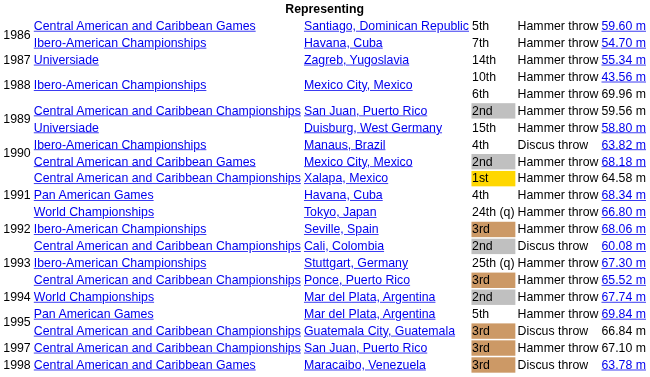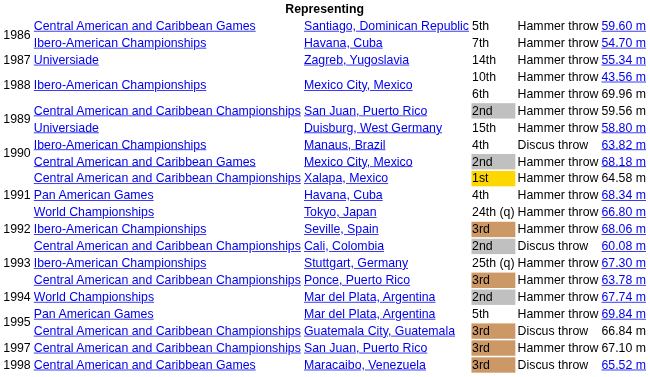 <table>
 <tr>
 <th colspan="6">Representing </th>
 </tr>
 <tr>
 <td rowspan=2>1986</td>
 <td><a href='#'>Central American and Caribbean Games</a></td>
 <td><a href='#'>Santiago, Dominican Republic</a></td>
 <td>5th</td>
 <td>Hammer throw</td>
 <td><a href='#'>59.60 m</a></td>
 </tr>
 <tr>
 <td><a href='#'>Ibero-American Championships</a></td>
 <td><a href='#'>Havana, Cuba</a></td>
 <td>7th</td>
 <td>Hammer throw</td>
 <td><a href='#'>54.70 m</a></td>
 </tr>
 <tr>
 <td>1987</td>
 <td><a href='#'>Universiade</a></td>
 <td><a href='#'>Zagreb, Yugoslavia</a></td>
 <td>14th</td>
 <td>Hammer throw</td>
 <td><a href='#'>55.34 m</a></td>
 </tr>
 <tr>
 <td rowspan=2>1988</td>
 <td rowspan=2><a href='#'>Ibero-American Championships</a></td>
 <td rowspan=2><a href='#'>Mexico City, Mexico</a></td>
 <td>10th</td>
 <td>Hammer throw</td>
 <td><a href='#'>43.56 m</a></td>
 </tr>
 <tr>
 <td>6th</td>
 <td>Hammer throw</td>
 <td>69.96 m</td>
 </tr>
 <tr>
 <td rowspan=2>1989</td>
 <td><a href='#'>Central American and Caribbean Championships</a></td>
 <td><a href='#'>San Juan, Puerto Rico</a></td>
 <td bgcolor=silver>2nd</td>
 <td>Hammer throw</td>
 <td>59.56 m</td>
 </tr>
 <tr>
 <td><a href='#'>Universiade</a></td>
 <td><a href='#'>Duisburg, West Germany</a></td>
 <td>15th</td>
 <td>Hammer throw</td>
 <td><a href='#'>58.80 m</a></td>
 </tr>
 <tr>
 <td rowspan=2>1990</td>
 <td><a href='#'>Ibero-American Championships</a></td>
 <td><a href='#'>Manaus, Brazil</a></td>
 <td>4th</td>
 <td>Discus throw</td>
 <td><a href='#'>63.82 m</a></td>
 </tr>
 <tr>
 <td><a href='#'>Central American and Caribbean Games</a></td>
 <td><a href='#'>Mexico City, Mexico</a></td>
 <td bgcolor=silver>2nd</td>
 <td>Hammer throw</td>
 <td><a href='#'>68.18 m</a></td>
 </tr>
 <tr>
 <td rowspan=3>1991</td>
 <td><a href='#'>Central American and Caribbean Championships</a></td>
 <td><a href='#'>Xalapa, Mexico</a></td>
 <td bgcolor=gold>1st</td>
 <td>Hammer throw</td>
 <td>64.58 m</td>
 </tr>
 <tr>
 <td><a href='#'>Pan American Games</a></td>
 <td><a href='#'>Havana, Cuba</a></td>
 <td>4th</td>
 <td>Hammer throw</td>
 <td><a href='#'>68.34 m</a></td>
 </tr>
 <tr>
 <td><a href='#'>World Championships</a></td>
 <td><a href='#'>Tokyo, Japan</a></td>
 <td>24th (q)</td>
 <td>Hammer throw</td>
 <td><a href='#'>66.80 m</a></td>
 </tr>
 <tr>
 <td>1992</td>
 <td><a href='#'>Ibero-American Championships</a></td>
 <td><a href='#'>Seville, Spain</a></td>
 <td bgcolor=cc9966>3rd</td>
 <td>Hammer throw</td>
 <td><a href='#'>68.06 m</a></td>
 </tr>
 <tr>
 <td rowspan=3>1993</td>
 <td><a href='#'>Central American and Caribbean Championships</a></td>
 <td><a href='#'>Cali, Colombia</a></td>
 <td bgcolor=silver>2nd</td>
 <td>Discus throw</td>
 <td><a href='#'>60.08 m</a></td>
 </tr>
 <tr>
 <td><a href='#'>Ibero-American Championships</a></td>
 <td><a href='#'>Stuttgart, Germany</a></td>
 <td>25th (q)</td>
 <td>Hammer throw</td>
 <td><a href='#'>67.30 m</a></td>
 </tr>
 <tr>
 <td><a href='#'>Central American and Caribbean Championships</a></td>
 <td><a href='#'>Ponce, Puerto Rico</a></td>
 <td bgcolor=cc9966>3rd</td>
 <td>Hammer throw</td>
-<td><a href='#'>65.52 m</a></td>
+<td><a href='#'>63.78 m</a></td>
 </tr>
 <tr>
 <td>1994</td>
 <td><a href='#'>World Championships</a></td>
 <td><a href='#'>Mar del Plata, Argentina</a></td>
 <td bgcolor=silver>2nd</td>
 <td>Hammer throw</td>
 <td><a href='#'>67.74 m</a></td>
 </tr>
 <tr>
 <td rowspan=2>1995</td>
 <td><a href='#'>Pan American Games</a></td>
 <td><a href='#'>Mar del Plata, Argentina</a></td>
 <td>5th</td>
 <td>Hammer throw</td>
 <td><a href='#'>69.84 m</a></td>
 </tr>
 <tr>
 <td><a href='#'>Central American and Caribbean Championships</a></td>
 <td><a href='#'>Guatemala City, Guatemala</a></td>
 <td bgcolor=cc9966>3rd</td>
 <td>Discus throw</td>
 <td>66.84 m</td>
 </tr>
 <tr>
 <td>1997</td>
 <td><a href='#'>Central American and Caribbean Championships</a></td>
 <td><a href='#'>San Juan, Puerto Rico</a></td>
 <td bgcolor=cc9966>3rd</td>
 <td>Hammer throw</td>
 <td>67.10 m</td>
 </tr>
 <tr>
 <td>1998</td>
 <td><a href='#'>Central American and Caribbean Games</a></td>
 <td><a href='#'>Maracaibo, Venezuela</a></td>
 <td bgcolor=cc9966>3rd</td>
 <td>Discus throw</td>
-<td><a href='#'>63.78 m</a></td>
+<td><a href='#'>65.52 m</a></td>
 </tr>
 </table>
